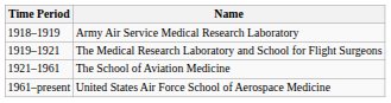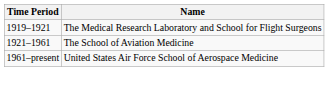 <table class="wikitable">
 <tr>
 <th>Time Period</th>
 <th>Name</th>
-</tr>
-<tr>
-<td>1918–1919</td>
-<td>Army Air Service Medical Research Laboratory</td>
 </tr>
 <tr>
 <td>1919–1921</td>
 <td>The Medical Research Laboratory and School for Flight Surgeons</td>
 </tr>
 <tr>
 <td>1921–1961</td>
 <td>The School of Aviation Medicine</td>
 </tr>
 <tr>
 <td>1961–present</td>
 <td>United States Air Force School of Aerospace Medicine</td>
 </tr>
 </table>
